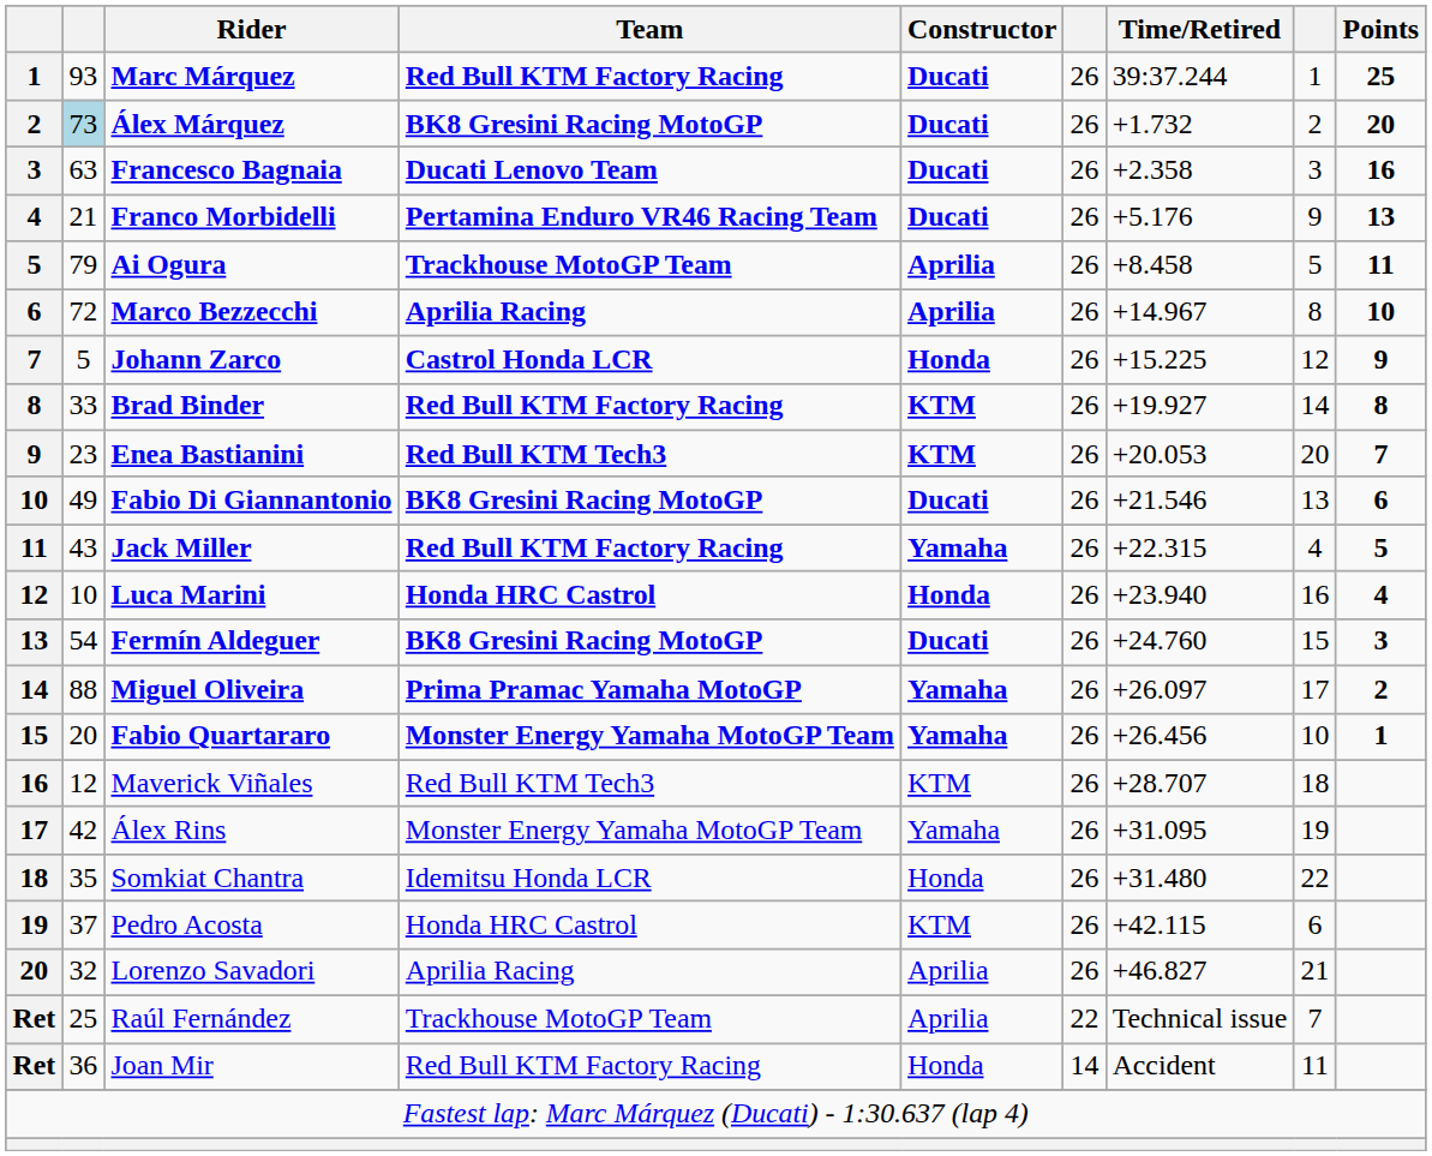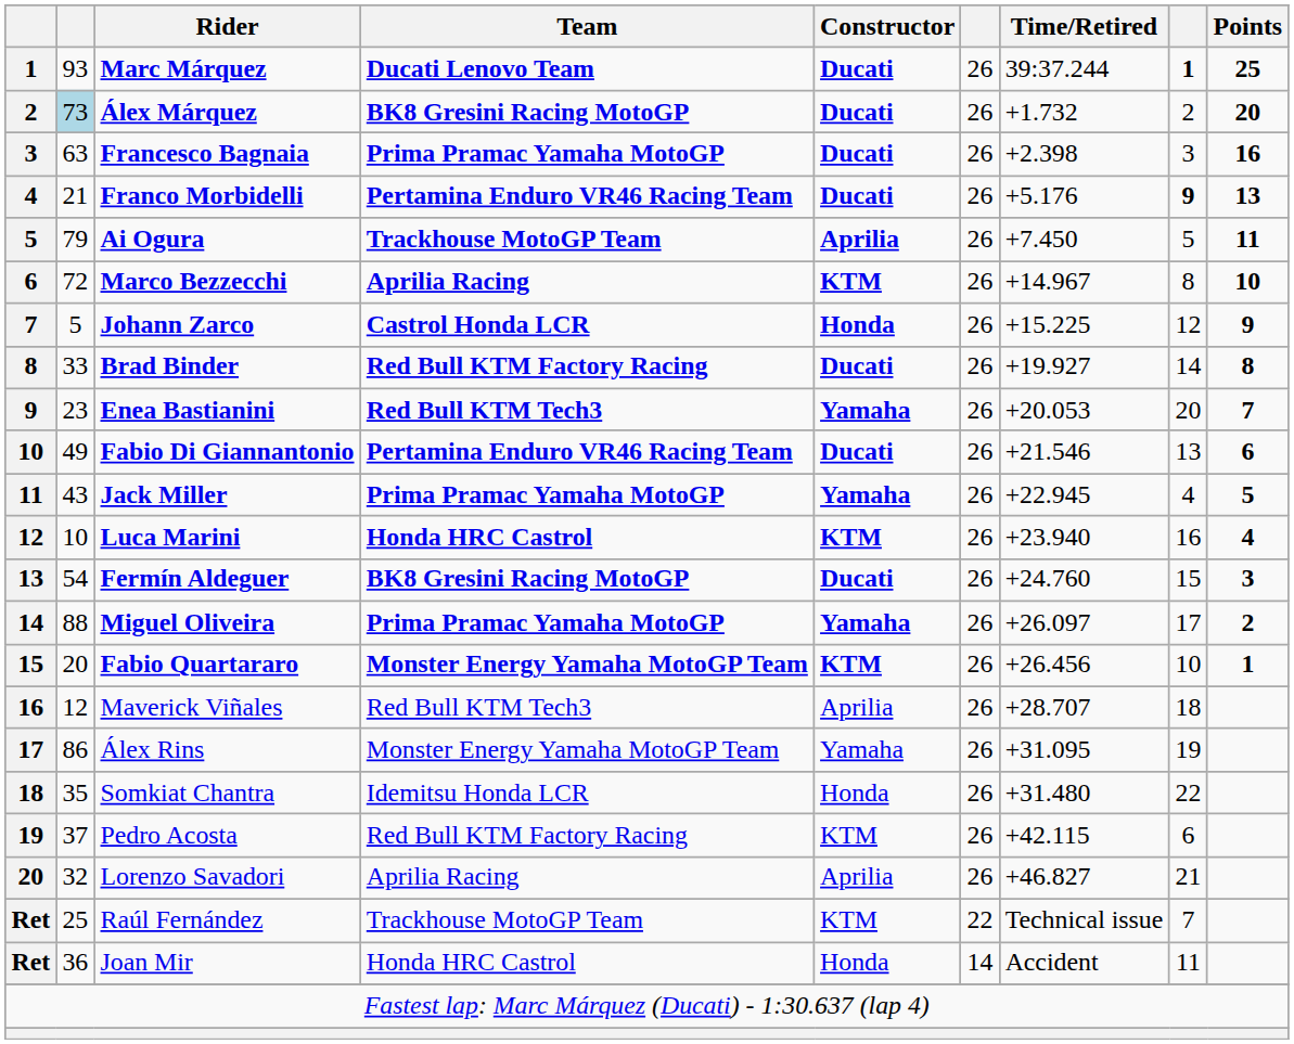 <table class="wikitable sortable" style="font-size: 85%;">
 <tr>
 <th scope="col"></th>
 <th scope="col"></th>
 <th scope="col">Rider</th>
 <th scope="col">Team</th>
 <th scope="col">Constructor</th>
 <th scope="col" class="unsortable"></th>
 <th scope="col" class="unsortable">Time/Retired</th>
 <th scope="col"></th>
 <th scope="col">Points</th>
 </tr>
 <tr>
 <th>1</th>
 <td align="center">93</td>
 <td> <strong><a href='#'>Marc Márquez</a></strong></td>
-<td><strong><a href='#'>Red Bull KTM Factory Racing</a></strong></td>
+<td><strong><a href='#'>Ducati Lenovo Team</a></strong></td>
 <td><strong><a href='#'>Ducati</a></strong></td>
 <td>26</td>
 <td>39:37.244</td>
-<td align="center">1</td>
+<td align="center"><strong>1</strong></td>
 <td align="center"><strong>25</strong></td>
 </tr>
 <tr>
 <th>2</th>
 <td align="center" style="background: lightblue;">73</td>
 <td> <strong><a href='#'>Álex Márquez</a></strong></td>
 <td><strong><a href='#'>BK8 Gresini Racing MotoGP</a></strong></td>
 <td><strong><a href='#'>Ducati</a></strong></td>
 <td>26</td>
 <td>+1.732</td>
 <td align="center">2</td>
 <td align="center"><strong>20</strong></td>
 </tr>
 <tr>
 <th>3</th>
 <td align="center">63</td>
 <td> <strong><a href='#'>Francesco Bagnaia</a></strong></td>
-<td><strong><a href='#'>Ducati Lenovo Team</a></strong></td>
+<td><strong><a href='#'>Prima Pramac Yamaha MotoGP</a></strong></td>
 <td><strong><a href='#'>Ducati</a></strong></td>
 <td>26</td>
-<td>+2.358</td>
+<td>+2.398</td>
 <td align="center">3</td>
 <td align="center"><strong>16</strong></td>
 </tr>
 <tr>
 <th>4</th>
 <td align="center">21</td>
 <td> <strong><a href='#'>Franco Morbidelli</a></strong></td>
 <td><strong><a href='#'>Pertamina Enduro VR46 Racing Team</a></strong></td>
 <td><strong><a href='#'>Ducati</a></strong></td>
 <td>26</td>
 <td>+5.176</td>
-<td align="center">9</td>
+<td align="center"><strong>9</strong></td>
 <td align="center"><strong>13</strong></td>
 </tr>
 <tr>
 <th>5</th>
 <td align="center">79</td>
 <td> <strong><a href='#'>Ai Ogura</a></strong></td>
 <td><strong><a href='#'>Trackhouse MotoGP Team</a></strong></td>
 <td><strong><a href='#'>Aprilia</a></strong></td>
 <td>26</td>
-<td>+8.458</td>
+<td>+7.450</td>
 <td align="center">5</td>
 <td align="center"><strong>11</strong></td>
 </tr>
 <tr>
 <th>6</th>
 <td align="center">72</td>
 <td> <strong><a href='#'>Marco Bezzecchi</a></strong></td>
 <td><strong><a href='#'>Aprilia Racing</a></strong></td>
-<td><strong><a href='#'>Aprilia</a></strong></td>
+<td><strong><a href='#'>KTM</a></strong></td>
 <td>26</td>
 <td>+14.967</td>
 <td align="center">8</td>
 <td align="center"><strong>10</strong></td>
 </tr>
 <tr>
 <th>7</th>
 <td align="center">5</td>
 <td> <strong><a href='#'>Johann Zarco</a></strong></td>
 <td><strong><a href='#'>Castrol Honda LCR</a></strong></td>
 <td><strong><a href='#'>Honda</a></strong></td>
 <td>26</td>
 <td>+15.225</td>
 <td align="center">12</td>
 <td align="center"><strong>9</strong></td>
 </tr>
 <tr>
 <th>8</th>
 <td align="center">33</td>
 <td> <strong><a href='#'>Brad Binder</a></strong></td>
 <td><strong><a href='#'>Red Bull KTM Factory Racing</a></strong></td>
-<td><strong><a href='#'>KTM</a></strong></td>
+<td><strong><a href='#'>Ducati</a></strong></td>
 <td>26</td>
 <td>+19.927</td>
 <td align="center">14</td>
 <td align="center"><strong>8</strong></td>
 </tr>
 <tr>
 <th>9</th>
 <td align="center">23</td>
 <td> <strong><a href='#'>Enea Bastianini</a></strong></td>
 <td><strong><a href='#'>Red Bull KTM Tech3</a></strong></td>
-<td><strong><a href='#'>KTM</a></strong></td>
+<td><strong><a href='#'>Yamaha</a></strong></td>
 <td>26</td>
 <td>+20.053</td>
 <td align="center">20</td>
 <td align="center"><strong>7</strong></td>
 </tr>
 <tr>
 <th>10</th>
 <td align="center">49</td>
 <td> <strong><a href='#'>Fabio Di Giannantonio</a></strong></td>
-<td><strong><a href='#'>BK8 Gresini Racing MotoGP</a></strong></td>
+<td><strong><a href='#'>Pertamina Enduro VR46 Racing Team</a></strong></td>
 <td><strong><a href='#'>Ducati</a></strong></td>
 <td>26</td>
 <td>+21.546</td>
 <td align="center">13</td>
 <td align="center"><strong>6</strong></td>
 </tr>
 <tr>
 <th>11</th>
 <td align="center">43</td>
 <td> <strong><a href='#'>Jack Miller</a></strong></td>
-<td><strong><a href='#'>Red Bull KTM Factory Racing</a></strong></td>
+<td><strong><a href='#'>Prima Pramac Yamaha MotoGP</a></strong></td>
 <td><strong><a href='#'>Yamaha</a></strong></td>
 <td>26</td>
-<td>+22.315</td>
+<td>+22.945</td>
 <td align="center">4</td>
 <td align="center"><strong>5</strong></td>
 </tr>
 <tr>
 <th>12</th>
 <td align="center">10</td>
 <td> <strong><a href='#'>Luca Marini</a></strong></td>
 <td><strong><a href='#'>Honda HRC Castrol</a></strong></td>
-<td><strong><a href='#'>Honda</a></strong></td>
+<td><strong><a href='#'>KTM</a></strong></td>
 <td>26</td>
 <td>+23.940</td>
 <td align="center">16</td>
 <td align="center"><strong>4</strong></td>
 </tr>
 <tr>
 <th>13</th>
 <td align="center">54</td>
 <td> <strong><a href='#'>Fermín Aldeguer</a></strong></td>
 <td><strong><a href='#'>BK8 Gresini Racing MotoGP</a></strong></td>
 <td><strong><a href='#'>Ducati</a></strong></td>
 <td>26</td>
 <td>+24.760</td>
 <td align="center">15</td>
 <td align="center"><strong>3</strong></td>
 </tr>
 <tr>
 <th>14</th>
 <td align="center">88</td>
 <td> <strong><a href='#'>Miguel Oliveira</a></strong></td>
 <td><strong><a href='#'>Prima Pramac Yamaha MotoGP</a></strong></td>
 <td><strong><a href='#'>Yamaha</a></strong></td>
 <td>26</td>
 <td>+26.097</td>
 <td align="center">17</td>
 <td align="center"><strong>2</strong></td>
 </tr>
 <tr>
 <th>15</th>
 <td align="center">20</td>
 <td> <strong><a href='#'>Fabio Quartararo</a></strong></td>
 <td><strong><a href='#'>Monster Energy Yamaha MotoGP Team</a></strong></td>
-<td><strong><a href='#'>Yamaha</a></strong></td>
+<td><strong><a href='#'>KTM</a></strong></td>
 <td>26</td>
 <td>+26.456</td>
 <td align="center">10</td>
 <td align="center"><strong>1</strong></td>
 </tr>
 <tr>
 <th>16</th>
 <td align="center">12</td>
 <td> <a href='#'>Maverick Viñales</a></td>
 <td><a href='#'>Red Bull KTM Tech3</a></td>
-<td><a href='#'>KTM</a></td>
+<td><a href='#'>Aprilia</a></td>
 <td>26</td>
 <td>+28.707</td>
 <td align="center">18</td>
 <td align="center"></td>
 </tr>
 <tr>
 <th>17</th>
-<td align="center">42</td>
+<td align="center">86</td>
 <td> <a href='#'>Álex Rins</a></td>
 <td><a href='#'>Monster Energy Yamaha MotoGP Team</a></td>
 <td><a href='#'>Yamaha</a></td>
 <td>26</td>
 <td>+31.095</td>
 <td align="center">19</td>
 <td align="center"></td>
 </tr>
 <tr>
 <th>18</th>
 <td align="center">35</td>
 <td> <a href='#'>Somkiat Chantra</a></td>
 <td><a href='#'>Idemitsu Honda LCR</a></td>
 <td><a href='#'>Honda</a></td>
 <td>26</td>
 <td>+31.480</td>
 <td align="center">22</td>
 <td align="center"></td>
 </tr>
 <tr>
 <th>19</th>
 <td align="center">37</td>
 <td> <a href='#'>Pedro Acosta</a></td>
-<td><a href='#'>Honda HRC Castrol</a></td>
+<td><a href='#'>Red Bull KTM Factory Racing</a></td>
 <td><a href='#'>KTM</a></td>
 <td>26</td>
 <td>+42.115</td>
 <td align="center">6</td>
 <td align="center"></td>
 </tr>
 <tr>
 <th>20</th>
 <td align="center">32</td>
 <td> <a href='#'>Lorenzo Savadori</a></td>
 <td><a href='#'>Aprilia Racing</a></td>
 <td><a href='#'>Aprilia</a></td>
 <td>26</td>
 <td>+46.827</td>
 <td align="center">21</td>
 <td align="center"></td>
 </tr>
 <tr>
 <th>Ret</th>
 <td align="center">25</td>
 <td> <a href='#'>Raúl Fernández</a></td>
 <td><a href='#'>Trackhouse MotoGP Team</a></td>
-<td><a href='#'>Aprilia</a></td>
+<td><a href='#'>KTM</a></td>
 <td>22</td>
 <td>Technical issue</td>
 <td align="center">7</td>
 <td align="center"></td>
 </tr>
 <tr>
 <th>Ret</th>
 <td align="center">36</td>
 <td> <a href='#'>Joan Mir</a></td>
-<td><a href='#'>Red Bull KTM Factory Racing</a></td>
+<td><a href='#'>Honda HRC Castrol</a></td>
 <td><a href='#'>Honda</a></td>
 <td>14</td>
 <td>Accident</td>
 <td align="center">11</td>
 <td align="center"></td>
 </tr>
 <tr>
 </tr>
 <tr class="sortbottom">
 <td colspan="9" style="text-align:center"><em><a href='#'> Fastest lap</a>:  <a href='#'>Marc Márquez</a> (<a href='#'>Ducati</a>) - 1:30.637 (lap 4)</em></td>
 </tr>
 <tr class="sortbottom">
 <th colspan="9"></th>
 </tr>
 </table>
